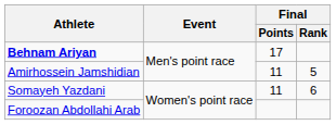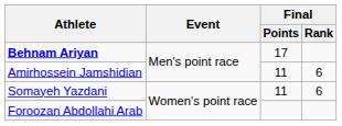 <table class="wikitable" style="font-size:90%;">
 <tr>
 <th rowspan=2>Athlete</th>
 <th rowspan=2>Event</th>
 <th colspan=2>Final</th>
 </tr>
 <tr style="font-size:95%">
 <th>Points</th>
 <th>Rank</th>
 </tr>
 <tr align=center>
 <td align=left><strong><a href='#'>Behnam Ariyan</a></strong></td>
 <td align=left rowspan=2>Men's point race</td>
 <td>17</td>
 <td></td>
 </tr>
 <tr align=center>
 <td align=left><a href='#'>Amirhossein Jamshidian</a></td>
 <td>11</td>
-<td>5</td>
+<td>6</td>
 </tr>
 <tr align=center>
 <td align=left><a href='#'>Somayeh Yazdani</a></td>
 <td align=left rowspan=2>Women's point race</td>
 <td>11</td>
 <td>6</td>
 </tr>
 <tr align=center>
 <td align=left><a href='#'>Foroozan Abdollahi Arab</a></td>
 <td></td>
 <td></td>
 </tr>
 </table>
